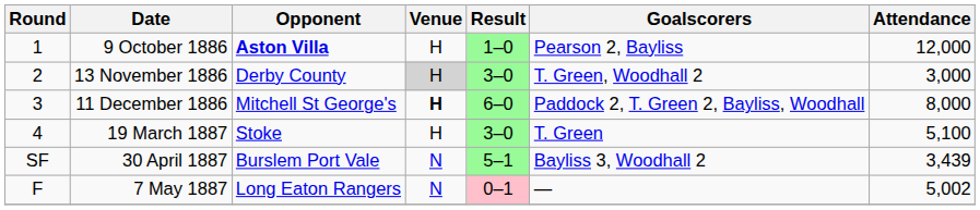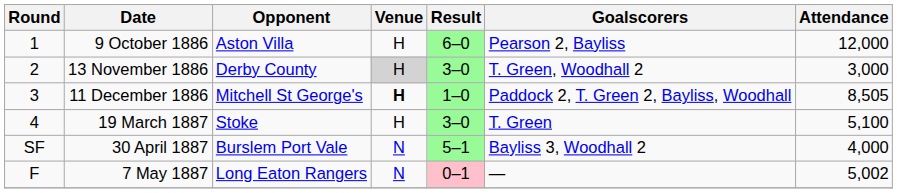 <table class="wikitable">
 <tr>
 <th>Round</th>
 <th>Date</th>
 <th>Opponent</th>
 <th>Venue</th>
 <th>Result</th>
 <th>Goalscorers</th>
 <th>Attendance</th>
 </tr>
 <tr>
 <td align="center">1</td>
 <td align="right">9 October 1886</td>
-<td><strong><a href='#'>Aston Villa</a></strong></td>
+<td><a href='#'>Aston Villa</a></td>
 <td align="center">H</td>
-<td align="center" bgcolor="PaleGreen">1–0</td>
+<td align="center" bgcolor="PaleGreen">6–0</td>
 <td><a href='#'>Pearson</a> 2, <a href='#'>Bayliss</a></td>
 <td align="right">12,000</td>
 </tr>
 <tr>
 <td align="center">2</td>
 <td align="right">13 November 1886</td>
 <td><a href='#'>Derby County</a></td>
 <td align="center" style="background: lightgrey;">H</td>
 <td align="center" bgcolor="PaleGreen">3–0</td>
 <td><a href='#'>T. Green</a>, <a href='#'>Woodhall</a> 2</td>
 <td align="right">3,000</td>
 </tr>
 <tr>
 <td align="center">3</td>
 <td align="right">11 December 1886</td>
 <td><a href='#'>Mitchell St George's</a></td>
 <td align="center"><strong>H</strong></td>
-<td align="center" bgcolor="PaleGreen">6–0</td>
+<td align="center" bgcolor="PaleGreen">1–0</td>
 <td><a href='#'>Paddock</a> 2, <a href='#'>T. Green</a> 2, <a href='#'>Bayliss</a>, <a href='#'>Woodhall</a></td>
-<td align="right">8,000</td>
+<td align="right">8,505</td>
 </tr>
 <tr>
 <td align="center">4</td>
 <td align="right">19 March 1887</td>
 <td><a href='#'>Stoke</a></td>
 <td align="center">H</td>
 <td align="center" bgcolor="PaleGreen">3–0</td>
 <td><a href='#'>T. Green</a></td>
 <td align="right">5,100</td>
 </tr>
 <tr>
 <td align="center">SF</td>
 <td align="right">30 April 1887</td>
 <td><a href='#'>Burslem Port Vale</a></td>
 <td align="center"><a href='#'>N</a></td>
 <td align="center" bgcolor="PaleGreen">5–1</td>
 <td><a href='#'>Bayliss</a> 3, <a href='#'>Woodhall</a> 2</td>
-<td align="right">3,439</td>
+<td align="right">4,000</td>
 </tr>
 <tr>
 <td align="center">F</td>
 <td align="right">7 May 1887</td>
 <td><a href='#'>Long Eaton Rangers</a></td>
 <td align="center"><a href='#'>N</a></td>
 <td align="center" bgcolor="Pink">0–1</td>
 <td>—</td>
 <td align="right">5,002</td>
 </tr>
 <tr>
 </tr>
 </table>
